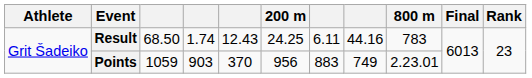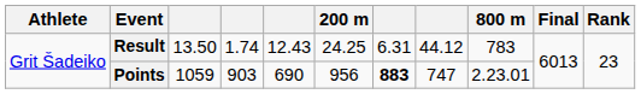 <table class="wikitable" style="font-size:90%">
 <tr>
 <th>Athlete</th>
 <th>Event</th>
 <th></th>
 <th></th>
 <th></th>
 <th>200 m</th>
 <th></th>
 <th></th>
 <th>800 m</th>
 <th>Final</th>
 <th>Rank</th>
 </tr>
 <tr align=center>
 <td rowspan=2 align=left><a href='#'>Grit Šadeiko</a></td>
 <th style="font-size:95%">Result</th>
-<td>68.50</td>
+<td>13.50</td>
 <td>1.74</td>
 <td>12.43</td>
 <td>24.25</td>
-<td>6.11</td>
-<td>44.16</td>
+<td>6.31</td>
+<td>44.12</td>
 <td>783</td>
 <td rowspan=2>6013</td>
 <td rowspan=2>23</td>
 </tr>
 <tr align=center>
 <th style="font-size:95%">Points</th>
 <td>1059</td>
 <td>903</td>
-<td>370</td>
+<td>690</td>
 <td>956</td>
-<td>883</td>
-<td>749</td>
+<td><strong>883</strong></td>
+<td>747</td>
 <td>2.23.01</td>
 </tr>
 </table>
